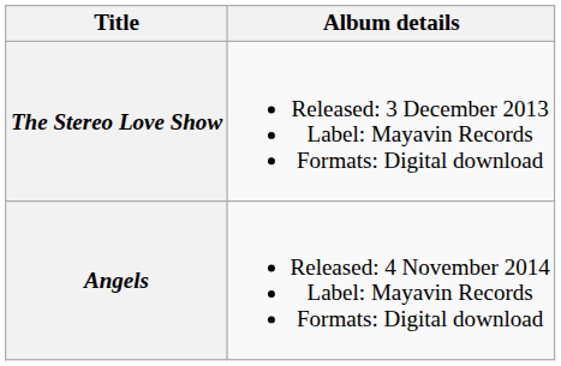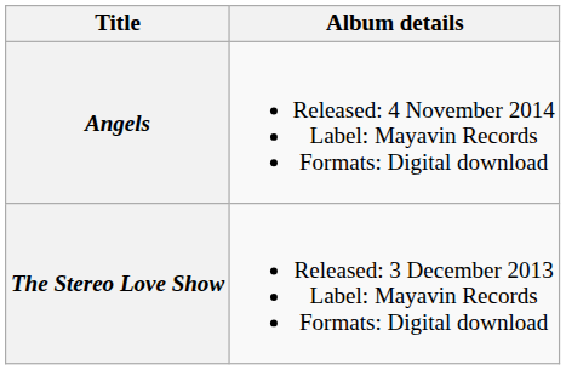 <table class="wikitable plainrowheaders" style="text-align:center;">
 <tr>
 <th scope="col">Title</th>
 <th scope="col">Album details</th>
 </tr>
 <tr>
+<th scope="row"><em>Angels</em></th>
+<td><br><ul><li>Released: 4 November 2014</li><li>Label: Mayavin Records</li><li>Formats: Digital download</li></ul></td>
+</tr>
+<tr>
 <th scope="row"><em>The Stereo Love Show</em></th>
 <td><br><ul><li>Released: 3 December 2013</li><li>Label: Mayavin Records</li><li>Formats: Digital download</li></ul></td>
 </tr>
-<tr>
-<th scope="row"><em>Angels</em></th>
-<td><br><ul><li>Released: 4 November 2014</li><li>Label: Mayavin Records</li><li>Formats: Digital download</li></ul></td>
-</tr>
 </table>
